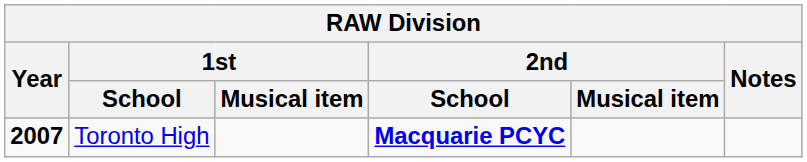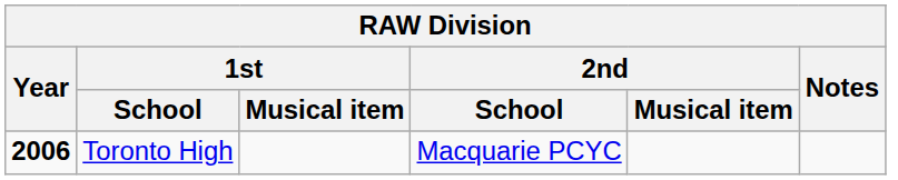 <table class="wikitable sortable">
 <tr>
 <th colspan=8>RAW Division</th>
 </tr>
 <tr>
 <th rowspan=2>Year</th>
 <th colspan=2>1st</th>
 <th colspan=2>2nd</th>
 <th rowspan=2>Notes</th>
 </tr>
 <tr>
 <th>School</th>
 <th>Musical item</th>
 <th>School</th>
 <th>Musical item</th>
 </tr>
 <tr>
-<td><strong>2007</strong></td>
+<td><strong>2006</strong></td>
 <td><a href='#'>Toronto High</a></td>
 <td></td>
-<td><strong><a href='#'>Macquarie PCYC</a></strong></td>
+<td><a href='#'>Macquarie PCYC</a></td>
 <td></td>
 <td></td>
 </tr>
 </table>
